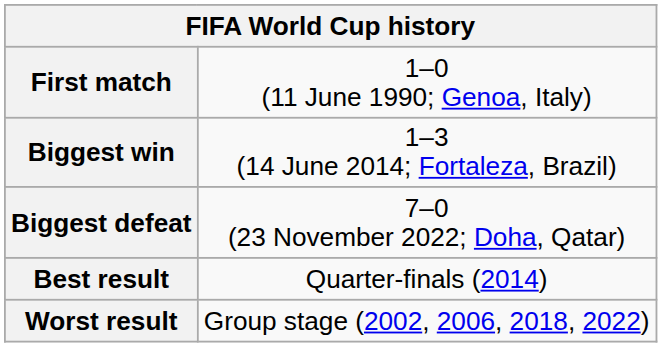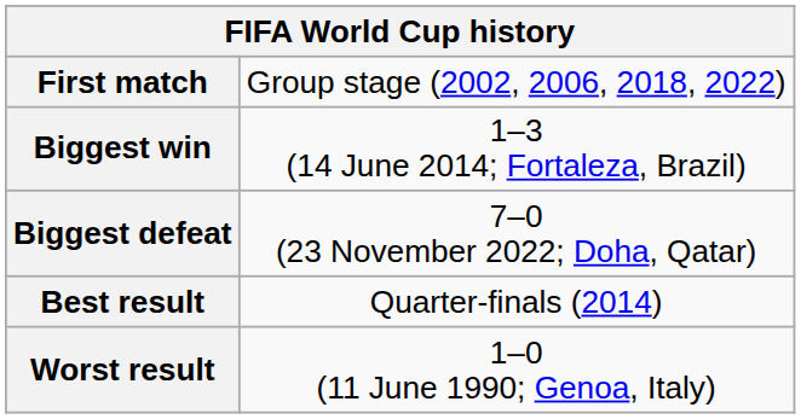 <table class="wikitable collapsible collapsed" style="text-align: center;font-size:90%;">
 <tr>
 <th colspan=2>FIFA World Cup history</th>
 </tr>
 <tr>
 <th>First match</th>
-<td> 1–0 <br>(11 June 1990; <a href='#'>Genoa</a>, Italy)</td>
+<td>Group stage (<a href='#'>2002</a>, <a href='#'>2006</a>, <a href='#'>2018</a>, <a href='#'>2022</a>)</td>
 </tr>
 <tr>
 <th>Biggest win</th>
 <td> 1–3 <br>(14 June 2014; <a href='#'>Fortaleza</a>, Brazil)</td>
 </tr>
 <tr>
 <th>Biggest defeat</th>
 <td> 7–0 <br>(23 November 2022; <a href='#'>Doha</a>, Qatar)</td>
 </tr>
 <tr>
 <th>Best result</th>
 <td>Quarter-finals (<a href='#'>2014</a>)</td>
 </tr>
 <tr>
 <th>Worst result</th>
-<td>Group stage (<a href='#'>2002</a>, <a href='#'>2006</a>, <a href='#'>2018</a>, <a href='#'>2022</a>)</td>
+<td> 1–0 <br>(11 June 1990; <a href='#'>Genoa</a>, Italy)</td>
 </tr>
 </table>
